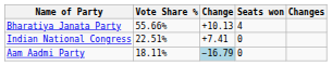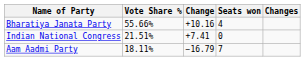 <table class="wikitable sortable">
 <tr>
 <th>Name of Party</th>
 <th>Vote Share %</th>
 <th>Change</th>
 <th>Seats won</th>
 <th>Changes</th>
 </tr>
 <tr>
 <td><a href='#'>Bharatiya Janata Party</a></td>
 <td>55.66%</td>
-<td>+10.13</td>
+<td>+10.16</td>
 <td>4</td>
 <td></td>
 </tr>
 <tr>
 <td><a href='#'>Indian National Congress</a></td>
-<td>22.51%</td>
+<td>21.51%</td>
 <td>+7.41</td>
 <td>0</td>
 <td></td>
 </tr>
 <tr>
 <td><a href='#'>Aam Aadmi Party</a></td>
 <td>18.11%</td>
-<td style="background: lightblue;">−16.79</td>
-<td>0</td>
+<td>−16.79</td>
+<td>7</td>
 <td></td>
 </tr>
 </table>
